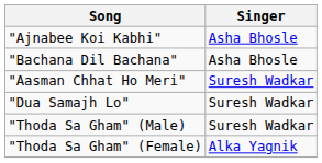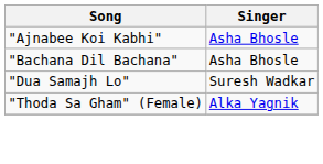 <table class="wikitable">
 <tr>
 <th>Song</th>
 <th>Singer</th>
 </tr>
 <tr>
 <td>"Ajnabee Koi Kabhi"</td>
 <td><a href='#'>Asha Bhosle</a></td>
 </tr>
 <tr>
 <td>"Bachana Dil Bachana"</td>
 <td>Asha Bhosle</td>
 </tr>
 <tr>
-<td>"Aasman Chhat Ho Meri"</td>
-<td><a href='#'>Suresh Wadkar</a></td>
-</tr>
-<tr>
 <td>"Dua Samajh Lo"</td>
-<td>Suresh Wadkar</td>
-</tr>
-<tr>
-<td>"Thoda Sa Gham" (Male)</td>
 <td>Suresh Wadkar</td>
 </tr>
 <tr>
 <td>"Thoda Sa Gham" (Female)</td>
 <td><a href='#'>Alka Yagnik</a></td>
 </tr>
 <tr>
 </tr>
 </table>
